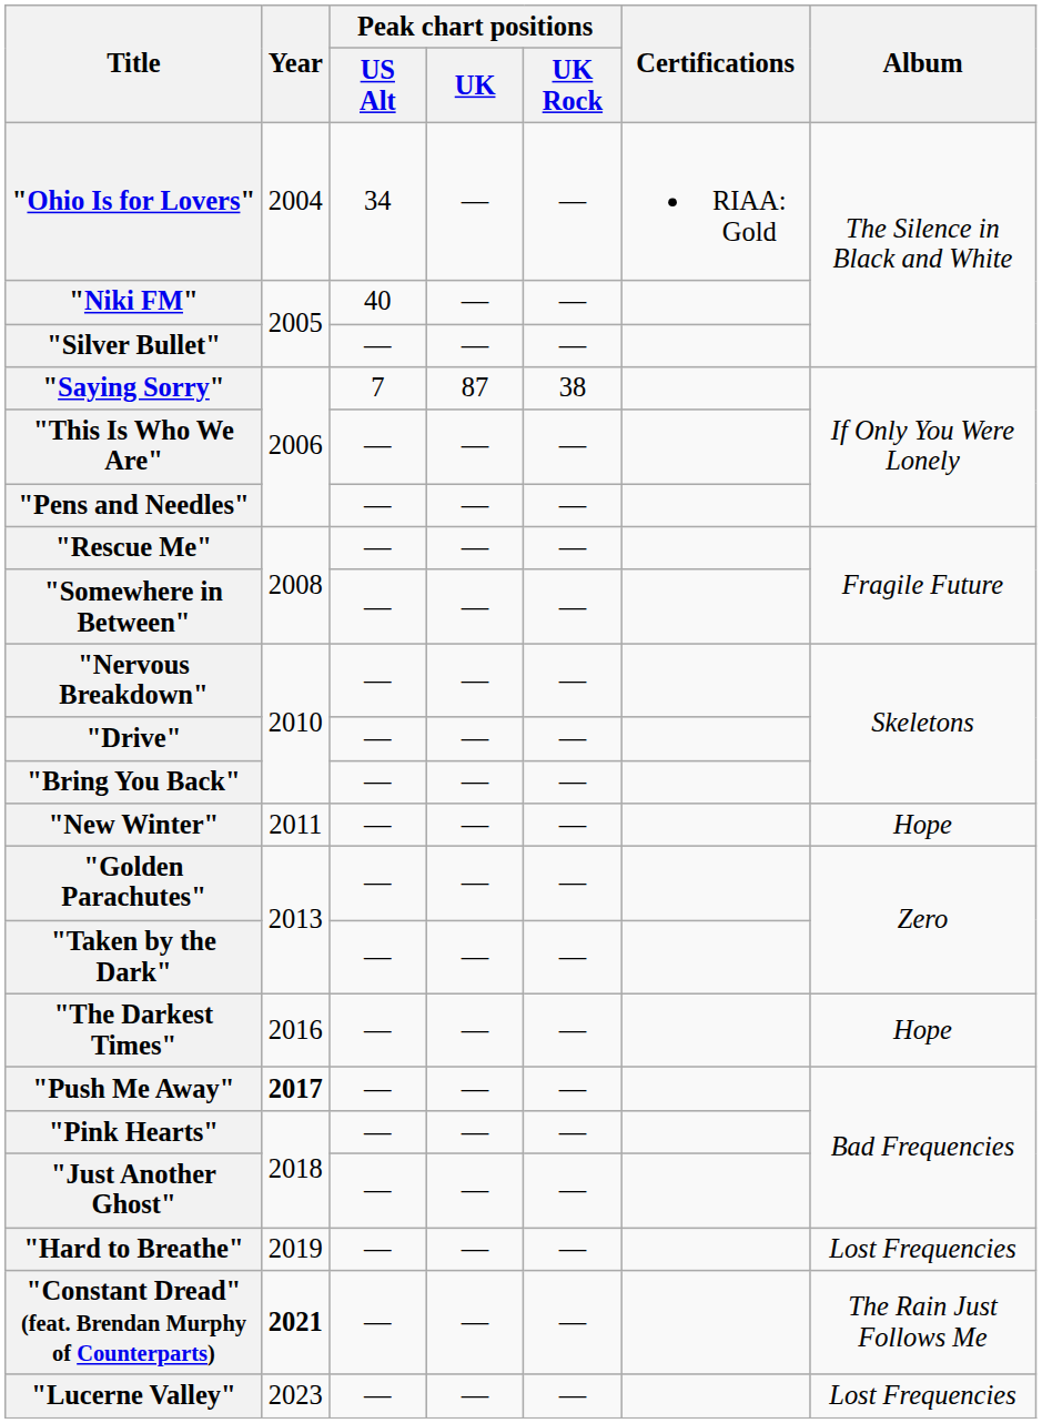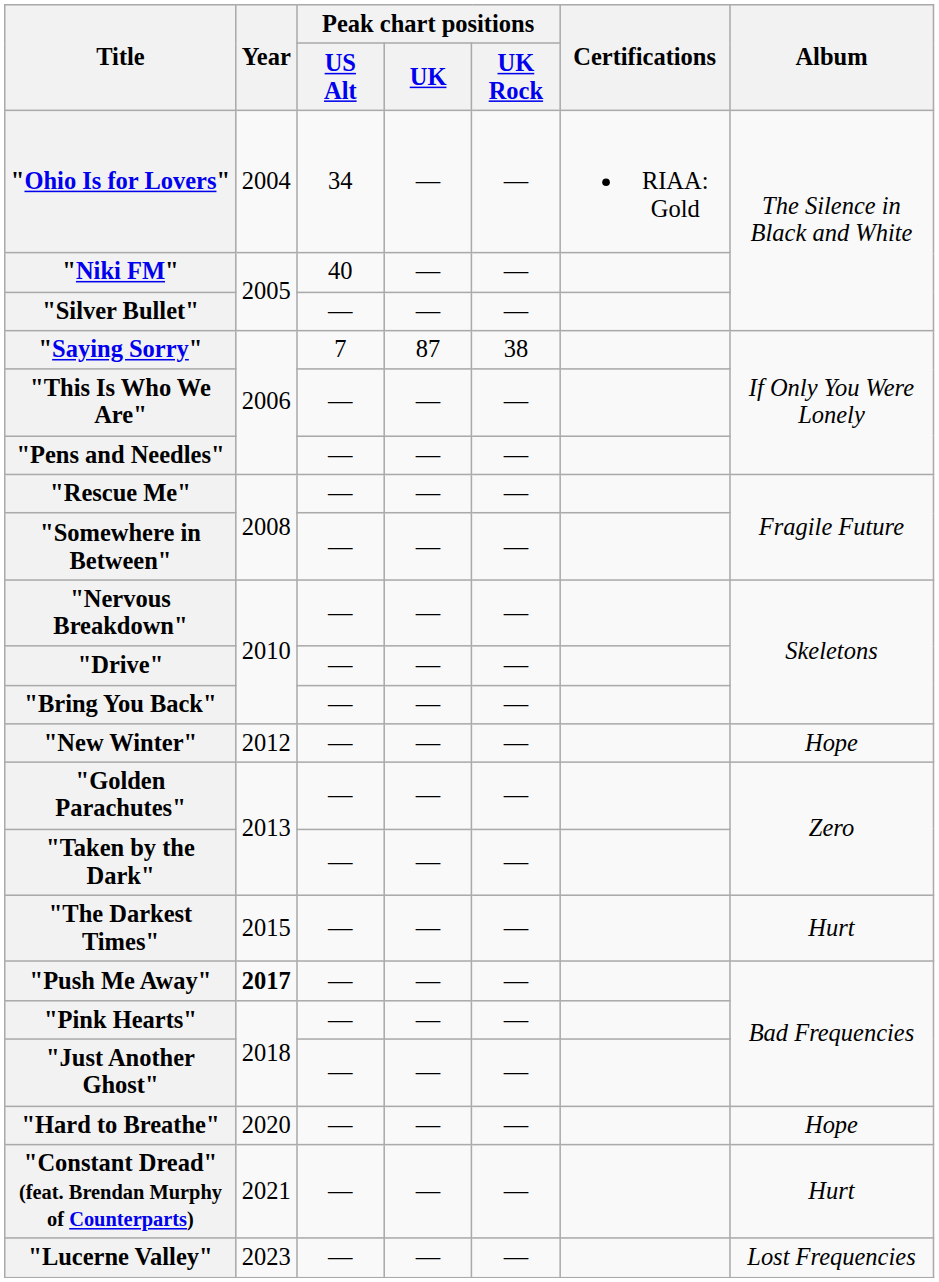 <table class="wikitable plainrowheaders" style="text-align:center;">
 <tr>
 <th rowspan="2">Title</th>
 <th rowspan="2">Year</th>
 <th colspan="3">Peak chart positions</th>
 <th rowspan="2">Certifications</th>
 <th rowspan="2">Album</th>
 </tr>
 <tr>
 <th width="50"><a href='#'>US<br>Alt</a><br></th>
 <th width="50"><a href='#'>UK</a><br></th>
 <th width="50"><a href='#'>UK<br>Rock</a></th>
 </tr>
 <tr>
 <th scope="row">"<a href='#'>Ohio Is for Lovers</a>"</th>
 <td>2004</td>
 <td style="text-align:center;">34</td>
 <td style="text-align:center;">—</td>
 <td style="text-align:center;">—</td>
 <td><br><ul><li>RIAA: Gold</li></ul></td>
 <td rowspan="3"><em>The Silence in Black and White</em></td>
 </tr>
 <tr>
 <th scope="row">"<a href='#'>Niki FM</a>"</th>
 <td rowspan="2">2005</td>
 <td style="text-align:center;">40</td>
 <td style="text-align:center;">—</td>
 <td style="text-align:center;">—</td>
 <td></td>
 </tr>
 <tr>
 <th scope="row">"Silver Bullet"</th>
 <td style="text-align:center;">—</td>
 <td style="text-align:center;">—</td>
 <td style="text-align:center;">—</td>
 <td></td>
 </tr>
 <tr>
 <th scope="row">"<a href='#'>Saying Sorry</a>"</th>
 <td rowspan="3">2006</td>
 <td style="text-align:center;">7</td>
 <td style="text-align:center;">87</td>
 <td style="text-align:center;">38</td>
 <td></td>
 <td rowspan="3"><em>If Only You Were Lonely</em></td>
 </tr>
 <tr>
 <th scope="row">"This Is Who We Are"</th>
 <td style="text-align:center;">—</td>
 <td style="text-align:center;">—</td>
 <td style="text-align:center;">—</td>
 <td></td>
 </tr>
 <tr>
 <th scope="row">"Pens and Needles"</th>
 <td style="text-align:center;">—</td>
 <td style="text-align:center;">—</td>
 <td style="text-align:center;">—</td>
 <td></td>
 </tr>
 <tr>
 <th scope="row">"Rescue Me"</th>
 <td rowspan="2">2008</td>
 <td style="text-align:center;">—</td>
 <td style="text-align:center;">—</td>
 <td style="text-align:center;">—</td>
 <td></td>
 <td rowspan="2"><em>Fragile Future</em></td>
 </tr>
 <tr>
 <th scope="row">"Somewhere in Between"</th>
 <td style="text-align:center;">—</td>
 <td style="text-align:center;">—</td>
 <td style="text-align:center;">—</td>
 <td></td>
 </tr>
 <tr>
 <th scope="row">"Nervous Breakdown"</th>
 <td rowspan="3">2010</td>
 <td style="text-align:center;">—</td>
 <td style="text-align:center;">—</td>
 <td style="text-align:center;">—</td>
 <td></td>
 <td rowspan="3"><em>Skeletons</em></td>
 </tr>
 <tr>
 <th scope="row">"Drive"</th>
 <td style="text-align:center;">—</td>
 <td style="text-align:center;">—</td>
 <td style="text-align:center;">—</td>
 <td></td>
 </tr>
 <tr>
 <th scope="row">"Bring You Back"</th>
 <td style="text-align:center;">—</td>
 <td style="text-align:center;">—</td>
 <td style="text-align:center;">—</td>
 <td></td>
 </tr>
 <tr>
 <th scope="row">"New Winter"</th>
-<td rowspan="1">2011</td>
+<td rowspan="1">2012</td>
 <td style="text-align:center;">—</td>
 <td style="text-align:center;">—</td>
 <td style="text-align:center;">—</td>
 <td></td>
 <td rowspan="1"><em>Hope</em></td>
 </tr>
 <tr>
 <th scope="row">"Golden Parachutes"</th>
 <td rowspan="2">2013</td>
 <td style="text-align:center;">—</td>
 <td style="text-align:center;">—</td>
 <td style="text-align:center;">—</td>
 <td></td>
 <td rowspan="2"><em>Zero</em></td>
 </tr>
 <tr>
 <th scope="row">"Taken by the Dark"</th>
 <td style="text-align:center;">—</td>
 <td style="text-align:center;">—</td>
 <td style="text-align:center;">—</td>
 <td></td>
 </tr>
 <tr>
 <th scope="row">"The Darkest Times"</th>
-<td>2016</td>
+<td>2015</td>
 <td style="text-align:center;">—</td>
 <td style="text-align:center;">—</td>
 <td style="text-align:center;">—</td>
 <td></td>
-<td rowspan="1"><em>Hope</em></td>
+<td><em>Hurt</em></td>
 </tr>
 <tr>
 <th scope="row">"Push Me Away"</th>
 <td><strong>2017</strong></td>
 <td style="text-align:center;">—</td>
 <td style="text-align:center;">—</td>
 <td style="text-align:center;">—</td>
 <td></td>
 <td rowspan="3"><em>Bad Frequencies</em></td>
 </tr>
 <tr>
 <th scope="row">"Pink Hearts"</th>
 <td rowspan="2">2018</td>
 <td style="text-align:center;">—</td>
 <td style="text-align:center;">—</td>
 <td style="text-align:center;">—</td>
 <td></td>
 </tr>
 <tr>
 <th scope="row">"Just Another Ghost"</th>
 <td style="text-align:center;">—</td>
 <td style="text-align:center;">—</td>
 <td style="text-align:center;">—</td>
 <td></td>
 </tr>
 <tr>
 <th scope="row">"Hard to Breathe"</th>
-<td>2019</td>
+<td>2020</td>
 <td style="text-align:center;">—</td>
 <td style="text-align:center;">—</td>
 <td style="text-align:center;">—</td>
 <td></td>
-<td><em>Lost Frequencies</em></td>
+<td rowspan="1"><em>Hope</em></td>
 </tr>
 <tr>
 <th scope="row">"Constant Dread"<br><small>(feat. Brendan Murphy of <a href='#'>Counterparts</a>)</small></th>
-<td><strong>2021</strong></td>
+<td>2021</td>
 <td style="text-align:center;">—</td>
 <td style="text-align:center;">—</td>
 <td style="text-align:center;">—</td>
 <td></td>
-<td><em>The Rain Just Follows Me</em></td>
+<td><em>Hurt</em></td>
 </tr>
 <tr>
 <th scope="row">"Lucerne Valley"</th>
 <td>2023</td>
 <td style="text-align:center;">—</td>
 <td style="text-align:center;">—</td>
 <td style="text-align:center;">—</td>
 <td></td>
 <td><em>Lost Frequencies</em></td>
 </tr>
 <tr>
 </tr>
 </table>
